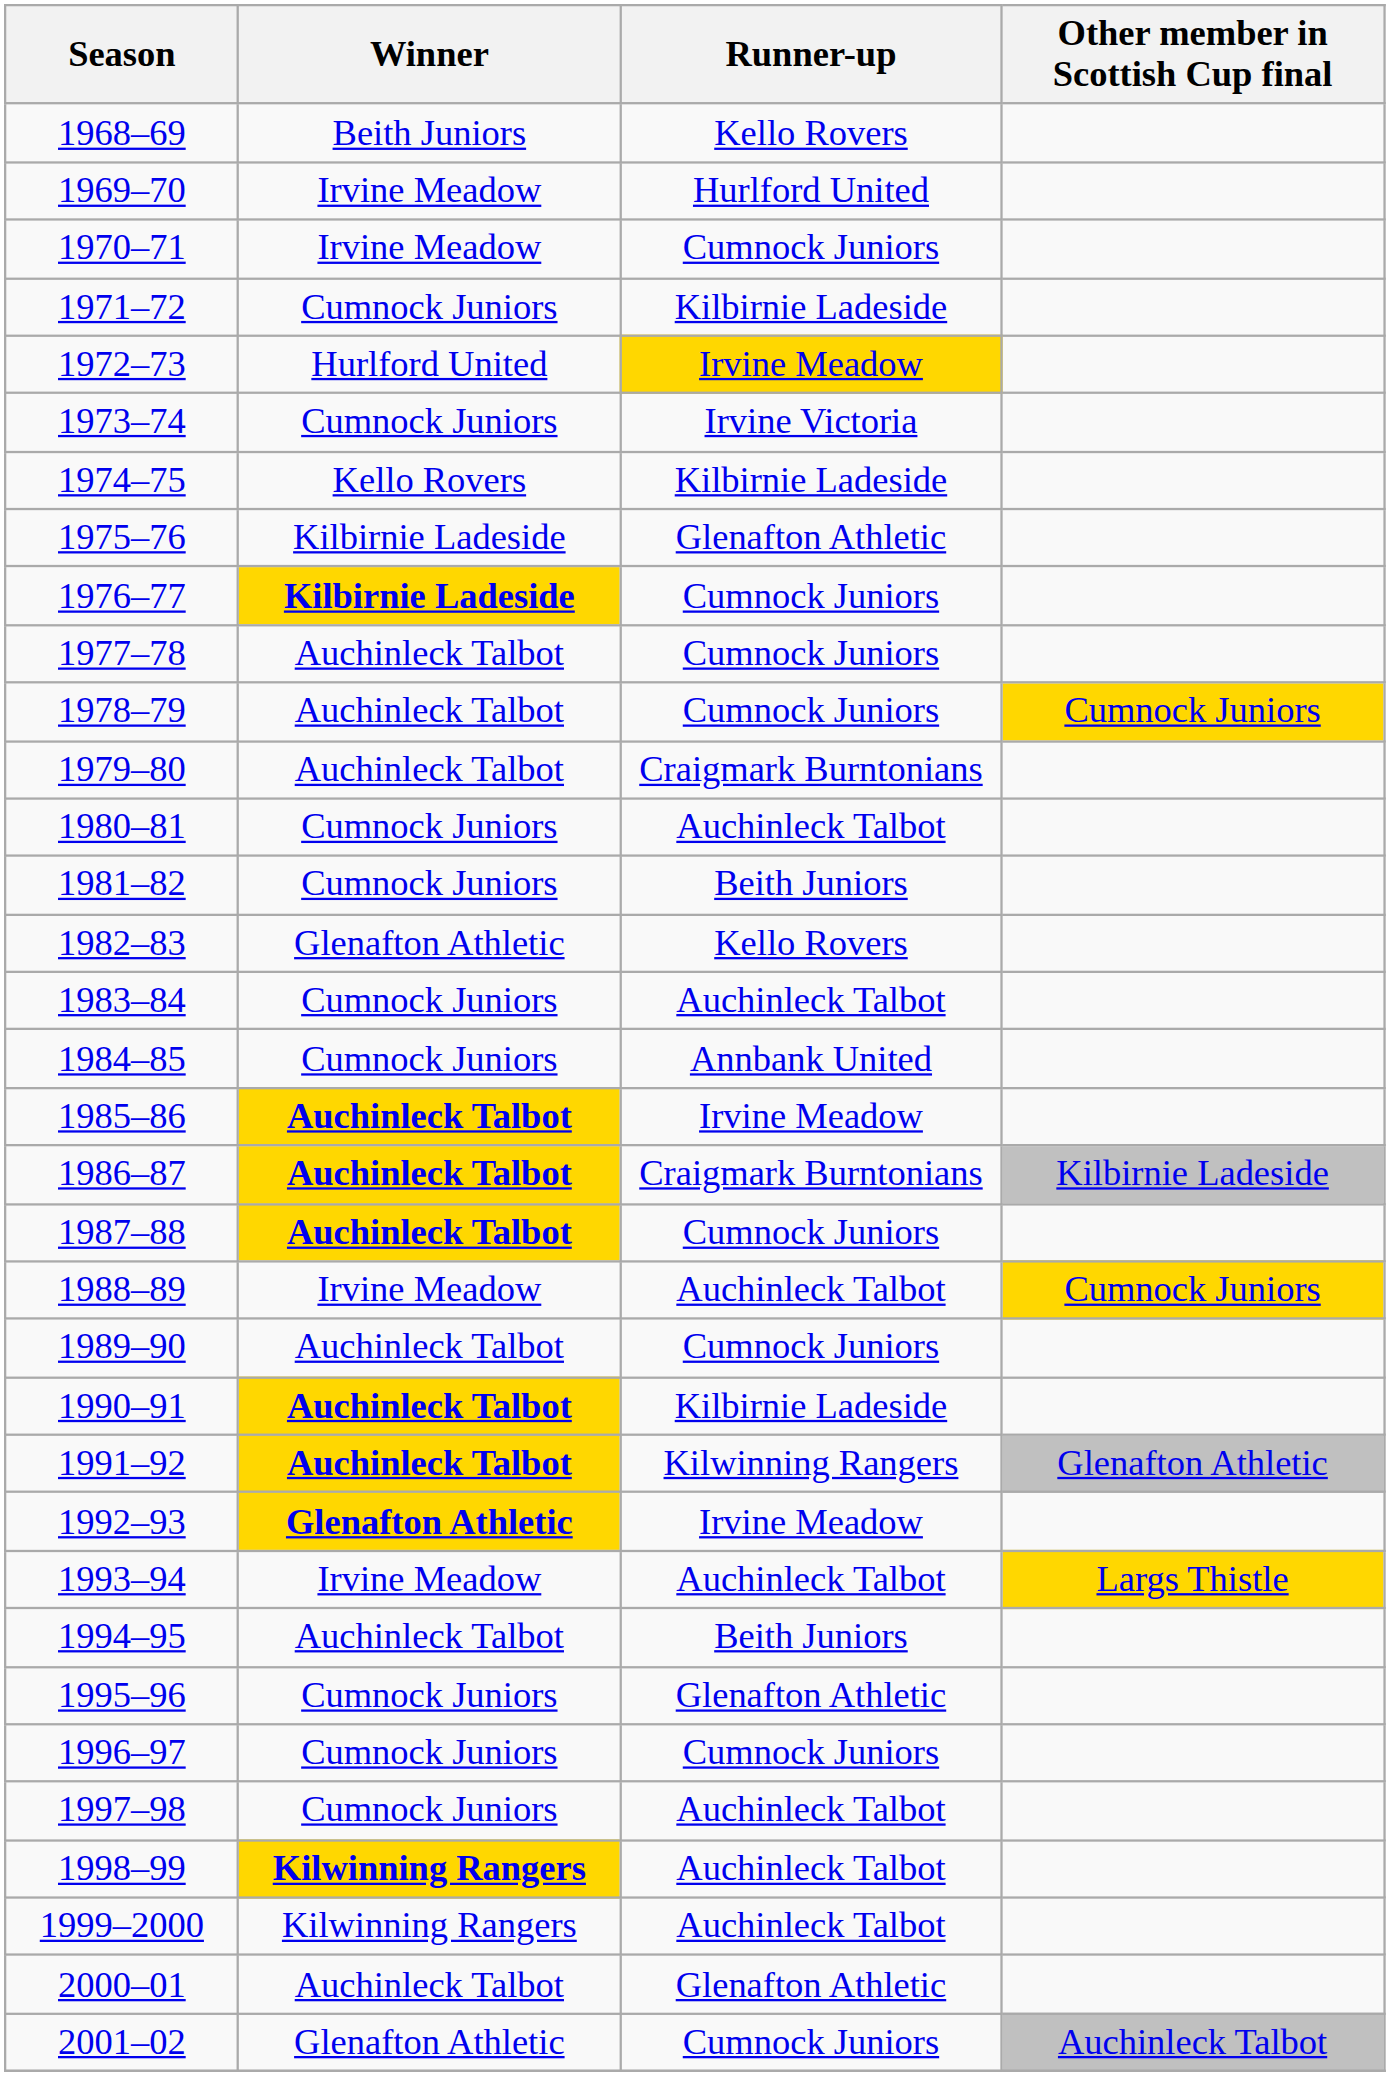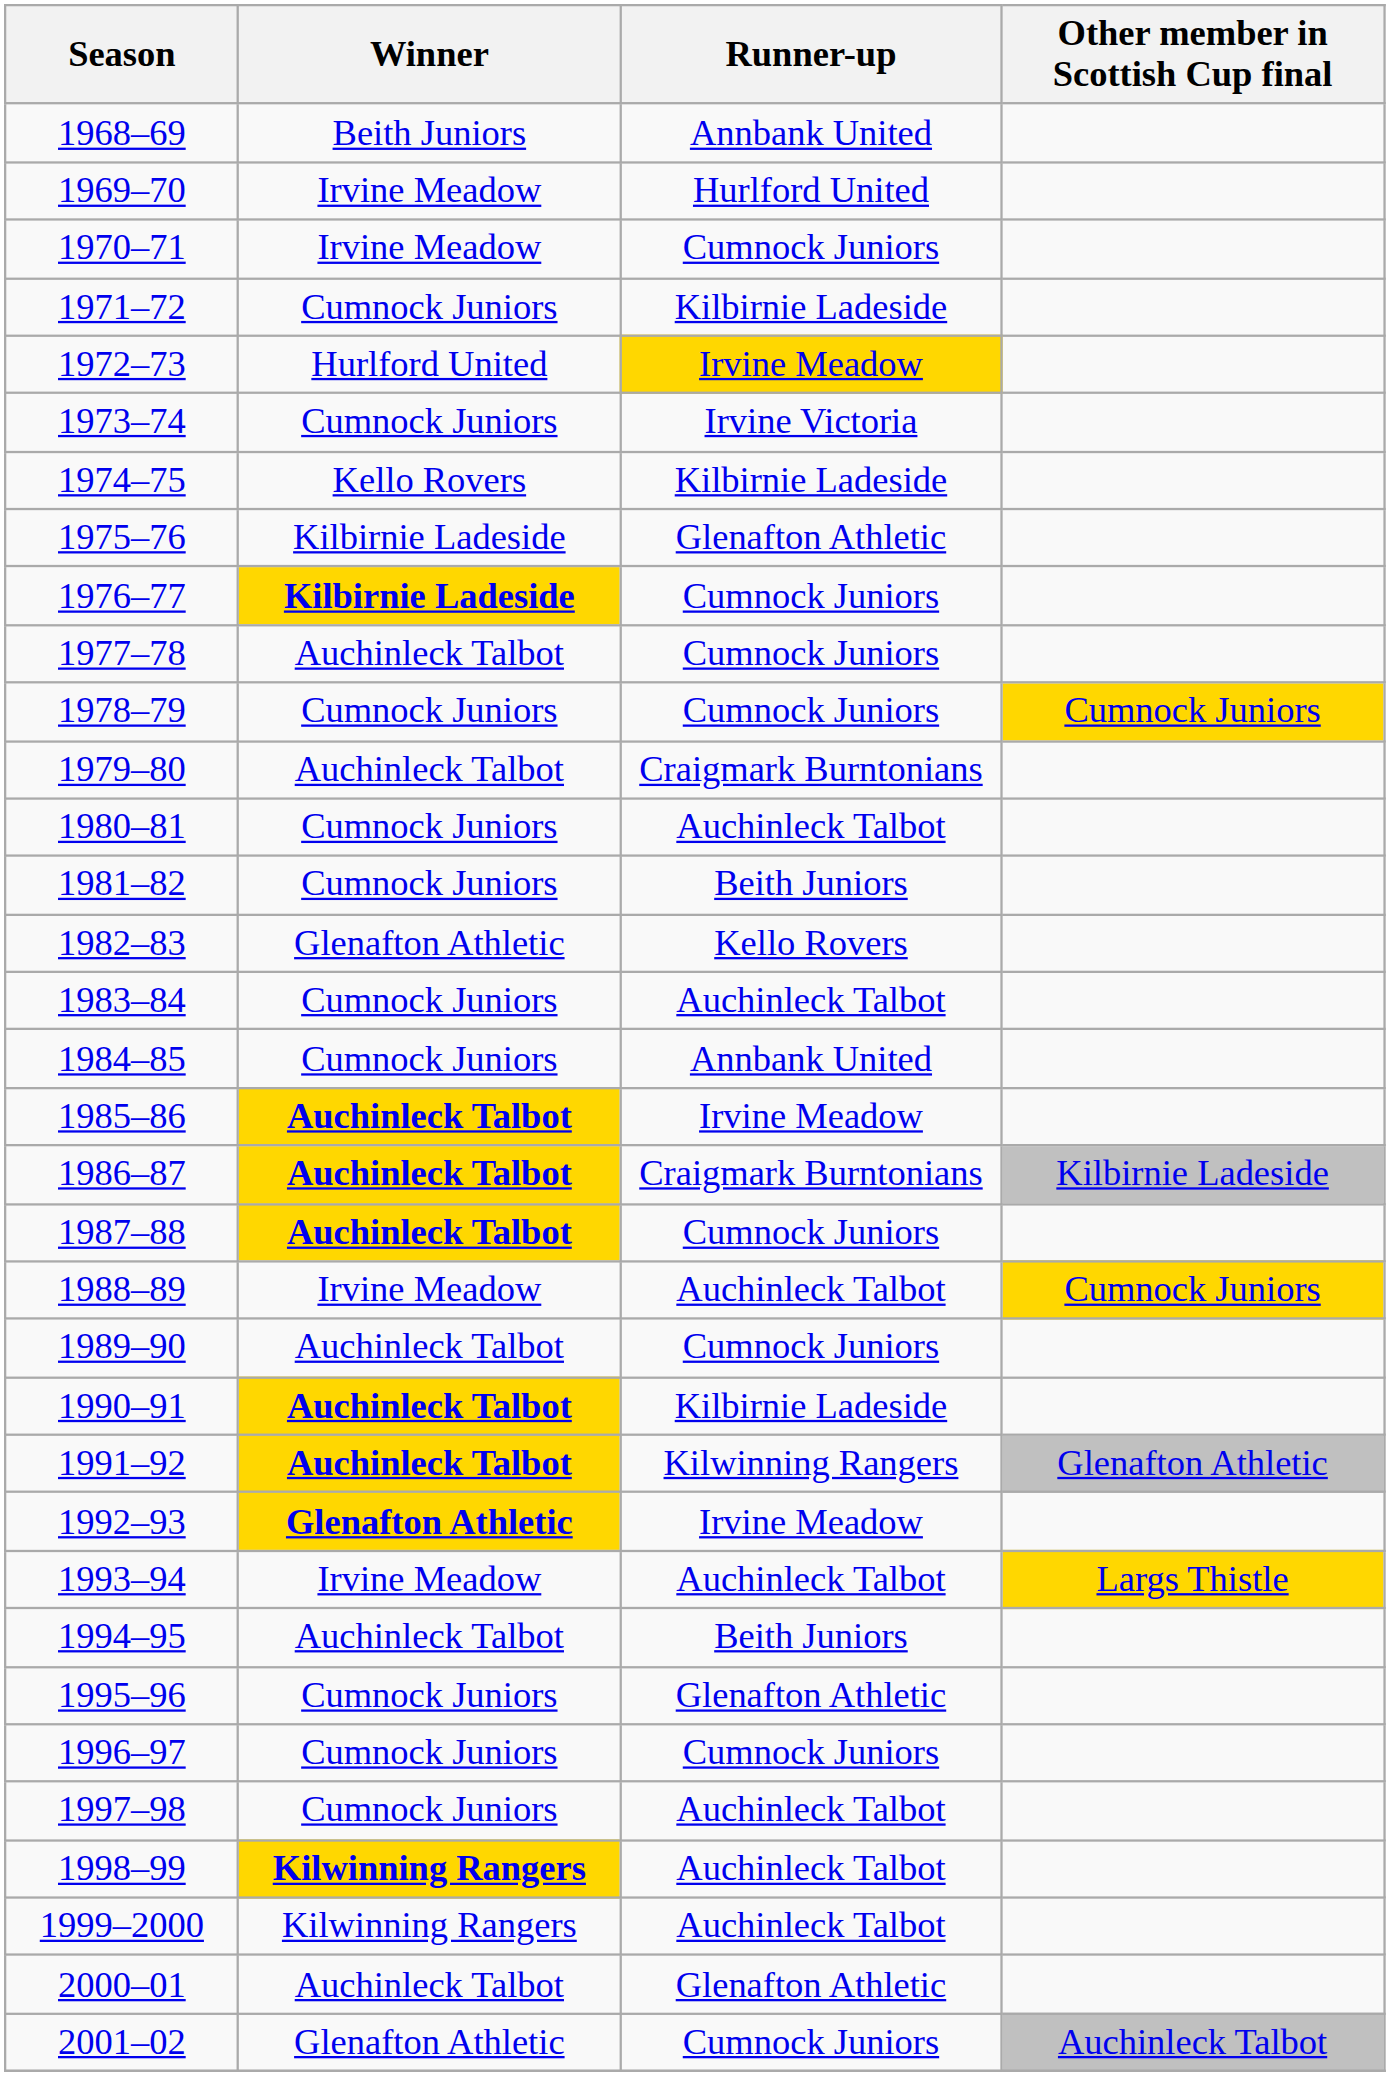 <table class="wikitable sortable" style="text-align: center;">
 <tr>
 <th width=95>Season</th>
 <th width=160>Winner</th>
 <th width=160>Runner-up</th>
 <th width=160>Other member in Scottish Cup final</th>
 </tr>
 <tr>
 <td><a href='#'>1968–69</a></td>
 <td><a href='#'>Beith Juniors</a></td>
-<td><a href='#'>Kello Rovers</a></td>
+<td><a href='#'>Annbank United</a></td>
 <td></td>
 </tr>
 <tr>
 <td><a href='#'>1969–70</a></td>
 <td><a href='#'>Irvine Meadow</a></td>
 <td><a href='#'>Hurlford United</a></td>
 <td></td>
 </tr>
 <tr>
 <td><a href='#'>1970–71</a></td>
 <td><a href='#'>Irvine Meadow</a></td>
 <td><a href='#'>Cumnock Juniors</a></td>
 <td></td>
 </tr>
 <tr>
 <td><a href='#'>1971–72</a></td>
 <td><a href='#'>Cumnock Juniors</a></td>
 <td><a href='#'>Kilbirnie Ladeside</a></td>
 <td></td>
 </tr>
 <tr>
 <td><a href='#'>1972–73</a></td>
 <td><a href='#'>Hurlford United</a></td>
 <td bgcolor=gold><a href='#'>Irvine Meadow</a></td>
 <td></td>
 </tr>
 <tr>
 <td><a href='#'>1973–74</a></td>
 <td><a href='#'>Cumnock Juniors</a></td>
 <td><a href='#'>Irvine Victoria</a></td>
 <td></td>
 </tr>
 <tr>
 <td><a href='#'>1974–75</a></td>
 <td><a href='#'>Kello Rovers</a></td>
 <td><a href='#'>Kilbirnie Ladeside</a></td>
 <td></td>
 </tr>
 <tr>
 <td><a href='#'>1975–76</a></td>
 <td><a href='#'>Kilbirnie Ladeside</a></td>
 <td><a href='#'>Glenafton Athletic</a></td>
 <td></td>
 </tr>
 <tr>
 <td><a href='#'>1976–77</a></td>
 <td bgcolor=gold><strong><a href='#'>Kilbirnie Ladeside</a></strong></td>
 <td><a href='#'>Cumnock Juniors</a></td>
 <td></td>
 </tr>
 <tr>
 <td><a href='#'>1977–78</a></td>
 <td><a href='#'>Auchinleck Talbot</a></td>
 <td><a href='#'>Cumnock Juniors</a></td>
 <td></td>
 </tr>
 <tr>
 <td><a href='#'>1978–79</a></td>
-<td><a href='#'>Auchinleck Talbot</a></td>
+<td><a href='#'>Cumnock Juniors</a></td>
 <td><a href='#'>Cumnock Juniors</a></td>
 <td bgcolor=gold><a href='#'>Cumnock Juniors</a></td>
 </tr>
 <tr>
 <td><a href='#'>1979–80</a></td>
 <td><a href='#'>Auchinleck Talbot</a></td>
 <td><a href='#'>Craigmark Burntonians</a></td>
 <td></td>
 </tr>
 <tr>
 <td><a href='#'>1980–81</a></td>
 <td><a href='#'>Cumnock Juniors</a></td>
 <td><a href='#'>Auchinleck Talbot</a></td>
 <td></td>
 </tr>
 <tr>
 <td><a href='#'>1981–82</a></td>
 <td><a href='#'>Cumnock Juniors</a></td>
 <td><a href='#'>Beith Juniors</a></td>
 <td></td>
 </tr>
 <tr>
 <td><a href='#'>1982–83</a></td>
 <td><a href='#'>Glenafton Athletic</a></td>
 <td><a href='#'>Kello Rovers</a></td>
 <td></td>
 </tr>
 <tr>
 <td><a href='#'>1983–84</a></td>
 <td><a href='#'>Cumnock Juniors</a></td>
 <td><a href='#'>Auchinleck Talbot</a></td>
 <td></td>
 </tr>
 <tr>
 <td><a href='#'>1984–85</a></td>
 <td><a href='#'>Cumnock Juniors</a></td>
 <td><a href='#'>Annbank United</a></td>
 <td></td>
 </tr>
 <tr>
 <td><a href='#'>1985–86</a></td>
 <td bgcolor=gold><strong><a href='#'>Auchinleck Talbot</a></strong></td>
 <td><a href='#'>Irvine Meadow</a></td>
 <td></td>
 </tr>
 <tr>
 <td><a href='#'>1986–87</a></td>
 <td bgcolor=gold><strong><a href='#'>Auchinleck Talbot</a></strong></td>
 <td><a href='#'>Craigmark Burntonians</a></td>
 <td bgcolor=silver><a href='#'>Kilbirnie Ladeside</a></td>
 </tr>
 <tr>
 <td><a href='#'>1987–88</a></td>
 <td bgcolor=gold><strong><a href='#'>Auchinleck Talbot</a></strong></td>
 <td><a href='#'>Cumnock Juniors</a></td>
 <td></td>
 </tr>
 <tr>
 <td><a href='#'>1988–89</a></td>
 <td><a href='#'>Irvine Meadow</a></td>
 <td><a href='#'>Auchinleck Talbot</a></td>
 <td bgcolor=gold><a href='#'>Cumnock Juniors</a></td>
 </tr>
 <tr>
 <td><a href='#'>1989–90</a></td>
 <td><a href='#'>Auchinleck Talbot</a></td>
 <td><a href='#'>Cumnock Juniors</a></td>
 <td></td>
 </tr>
 <tr>
 <td><a href='#'>1990–91</a></td>
 <td bgcolor=gold><strong><a href='#'>Auchinleck Talbot</a></strong></td>
 <td><a href='#'>Kilbirnie Ladeside</a></td>
 <td></td>
 </tr>
 <tr>
 <td><a href='#'>1991–92</a></td>
 <td bgcolor=gold><strong><a href='#'>Auchinleck Talbot</a></strong></td>
 <td><a href='#'>Kilwinning Rangers</a></td>
 <td bgcolor=silver><a href='#'>Glenafton Athletic</a></td>
 </tr>
 <tr>
 <td><a href='#'>1992–93</a></td>
 <td bgcolor=gold><strong><a href='#'>Glenafton Athletic</a></strong></td>
 <td><a href='#'>Irvine Meadow</a></td>
 <td></td>
 </tr>
 <tr>
 <td><a href='#'>1993–94</a></td>
 <td><a href='#'>Irvine Meadow</a></td>
 <td><a href='#'>Auchinleck Talbot</a></td>
 <td bgcolor=gold><a href='#'>Largs Thistle</a></td>
 </tr>
 <tr>
 <td><a href='#'>1994–95</a></td>
 <td><a href='#'>Auchinleck Talbot</a></td>
 <td><a href='#'>Beith Juniors</a></td>
 <td></td>
 </tr>
 <tr>
 <td><a href='#'>1995–96</a></td>
 <td><a href='#'>Cumnock Juniors</a></td>
 <td><a href='#'>Glenafton Athletic</a></td>
 <td></td>
 </tr>
 <tr>
 <td><a href='#'>1996–97</a></td>
 <td><a href='#'>Cumnock Juniors</a></td>
 <td><a href='#'>Cumnock Juniors</a></td>
 <td></td>
 </tr>
 <tr>
 <td><a href='#'>1997–98</a></td>
 <td><a href='#'>Cumnock Juniors</a></td>
 <td><a href='#'>Auchinleck Talbot</a></td>
 <td></td>
 </tr>
 <tr>
 <td><a href='#'>1998–99</a></td>
 <td bgcolor=gold><strong><a href='#'>Kilwinning Rangers</a></strong></td>
 <td><a href='#'>Auchinleck Talbot</a></td>
 <td></td>
 </tr>
 <tr>
 <td><a href='#'>1999–2000</a></td>
 <td><a href='#'>Kilwinning Rangers</a></td>
 <td><a href='#'>Auchinleck Talbot</a></td>
 <td></td>
 </tr>
 <tr>
 <td><a href='#'>2000–01</a></td>
 <td><a href='#'>Auchinleck Talbot</a></td>
 <td><a href='#'>Glenafton Athletic</a></td>
 <td></td>
 </tr>
 <tr>
 <td><a href='#'>2001–02</a></td>
 <td><a href='#'>Glenafton Athletic</a></td>
 <td><a href='#'>Cumnock Juniors</a></td>
 <td bgcolor=silver><a href='#'>Auchinleck Talbot</a></td>
 </tr>
 <tr>
 </tr>
 </table>
